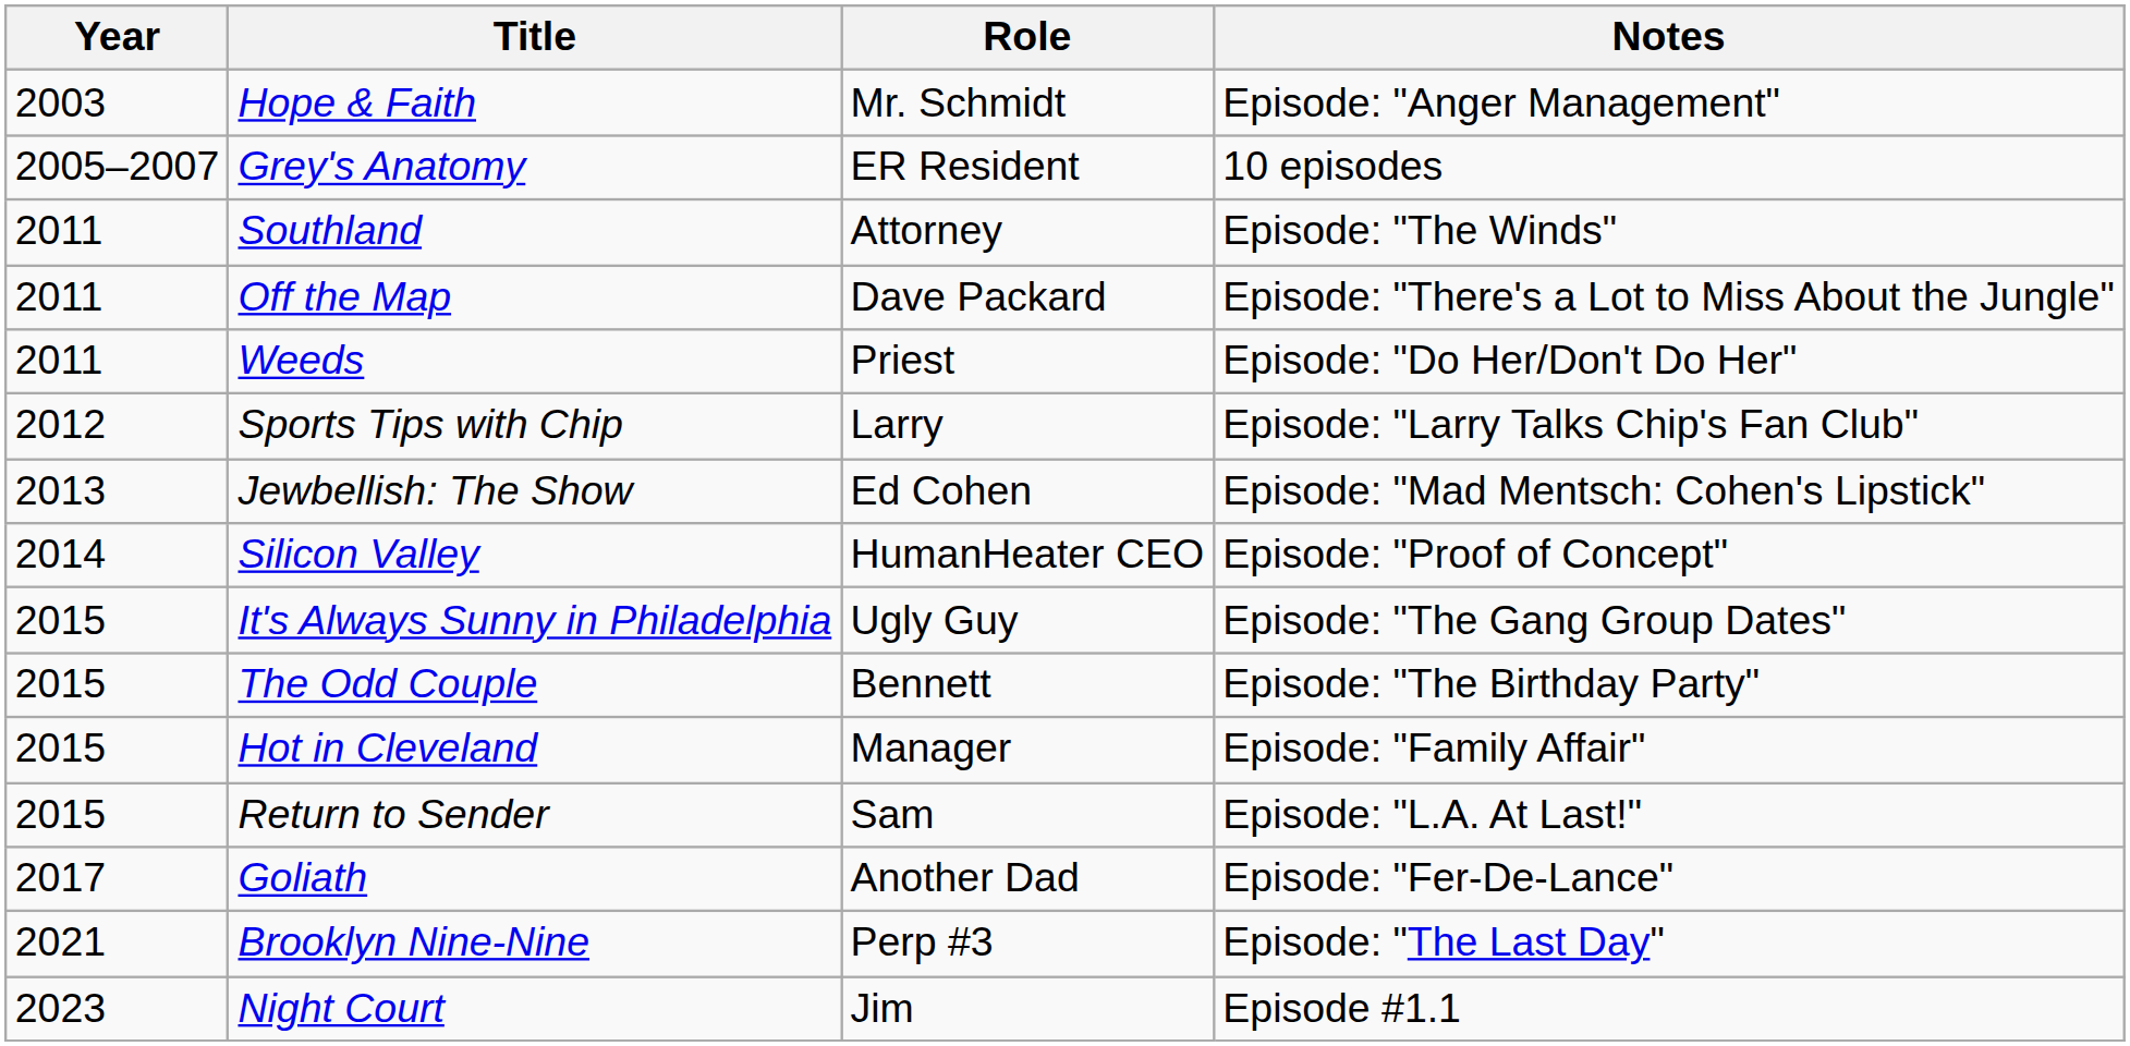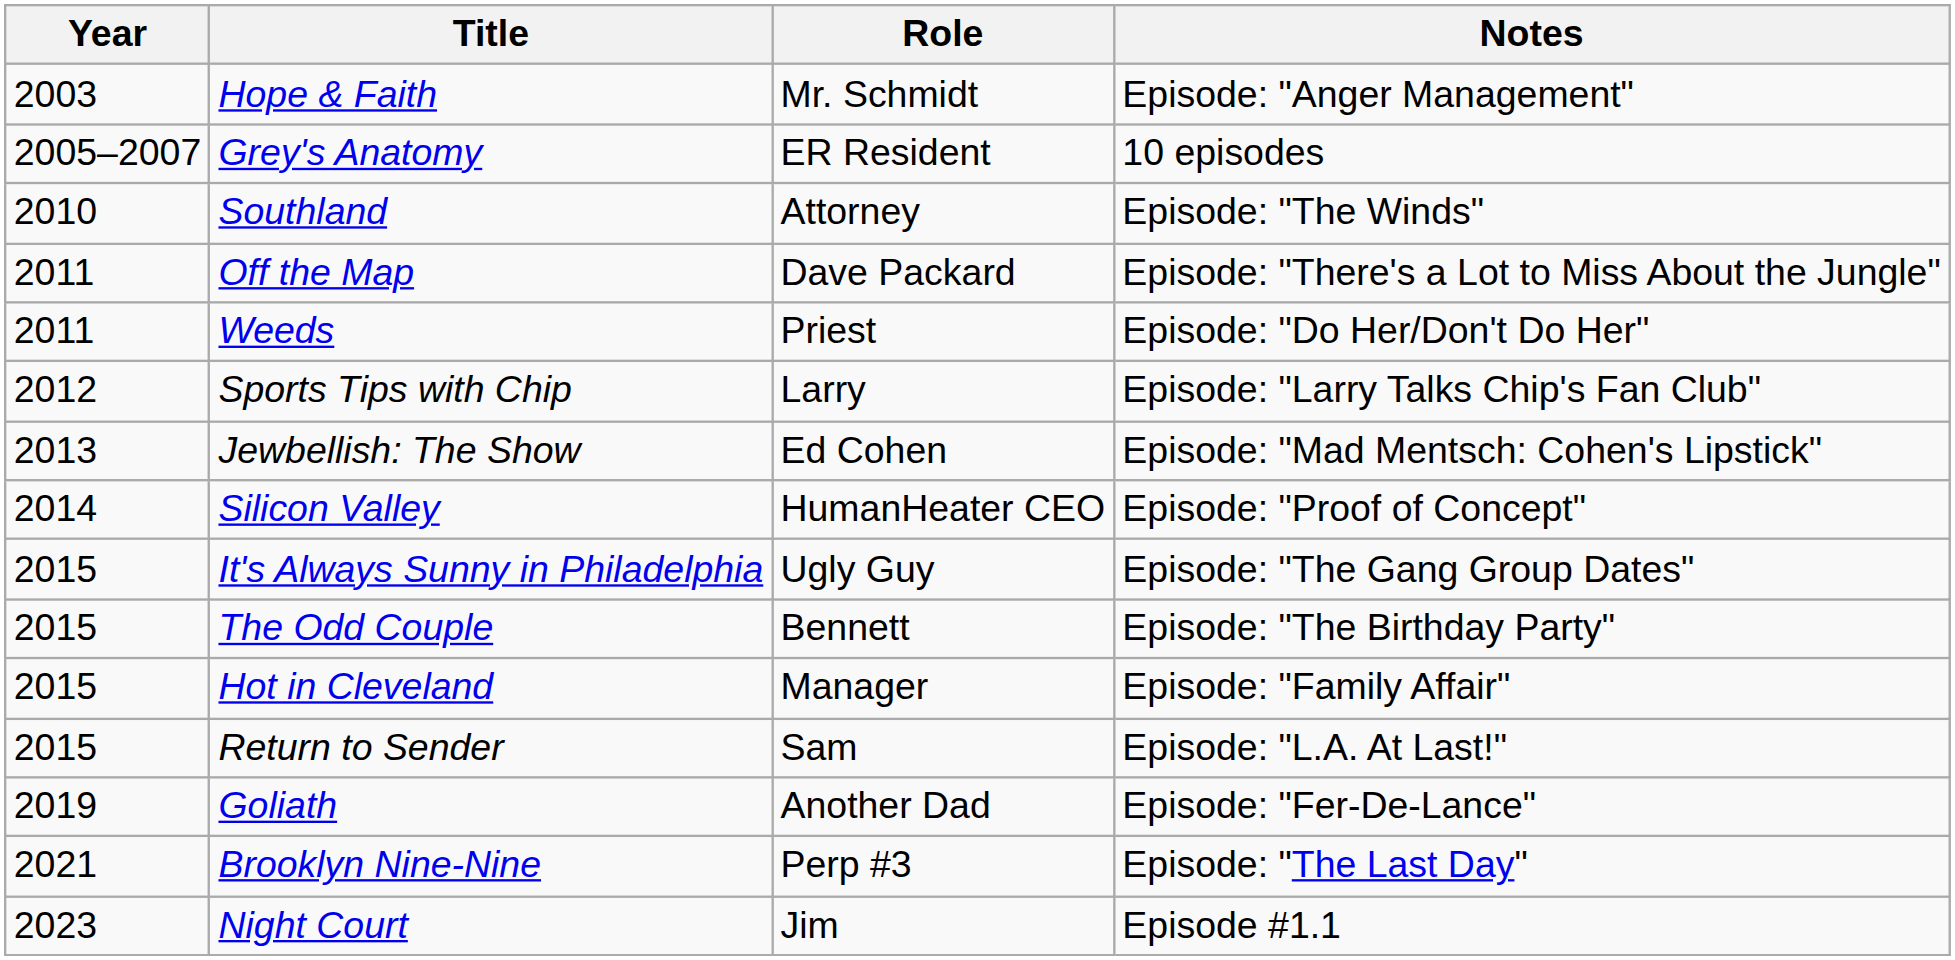 <table class="wikitable sortable">
 <tr>
 <th>Year</th>
 <th>Title</th>
 <th>Role</th>
 <th>Notes</th>
 </tr>
 <tr>
 <td>2003</td>
 <td><em><a href='#'>Hope & Faith</a></em></td>
 <td>Mr. Schmidt</td>
 <td>Episode: "Anger Management"</td>
 </tr>
 <tr>
 <td>2005–2007</td>
 <td><em><a href='#'>Grey's Anatomy</a></em></td>
 <td>ER Resident</td>
 <td>10 episodes</td>
 </tr>
 <tr>
-<td>2011</td>
+<td>2010</td>
 <td><a href='#'><em>Southland</em></a></td>
 <td>Attorney</td>
 <td>Episode: "The Winds"</td>
 </tr>
 <tr>
 <td>2011</td>
 <td><a href='#'><em>Off the Map</em></a></td>
 <td>Dave Packard</td>
 <td>Episode: "There's a Lot to Miss About the Jungle"</td>
 </tr>
 <tr>
 <td>2011</td>
 <td><a href='#'><em>Weeds</em></a></td>
 <td>Priest</td>
 <td>Episode: "Do Her/Don't Do Her"</td>
 </tr>
 <tr>
 <td>2012</td>
 <td><em>Sports Tips with Chip</em></td>
 <td>Larry</td>
 <td>Episode: "Larry Talks Chip's Fan Club"</td>
 </tr>
 <tr>
 <td>2013</td>
 <td><em>Jewbellish: The Show</em></td>
 <td>Ed Cohen</td>
 <td>Episode: "Mad Mentsch: Cohen's Lipstick"</td>
 </tr>
 <tr>
 <td>2014</td>
 <td><a href='#'><em>Silicon Valley</em></a></td>
 <td>HumanHeater CEO</td>
 <td>Episode: "Proof of Concept"</td>
 </tr>
 <tr>
 <td>2015</td>
 <td><em><a href='#'>It's Always Sunny in Philadelphia</a></em></td>
 <td>Ugly Guy</td>
 <td>Episode: "The Gang Group Dates"</td>
 </tr>
 <tr>
 <td>2015</td>
 <td><a href='#'><em>The Odd Couple</em></a></td>
 <td>Bennett</td>
 <td>Episode: "The Birthday Party"</td>
 </tr>
 <tr>
 <td>2015</td>
 <td><em><a href='#'>Hot in Cleveland</a></em></td>
 <td>Manager</td>
 <td>Episode: "Family Affair"</td>
 </tr>
 <tr>
 <td>2015</td>
 <td><em>Return to Sender</em></td>
 <td>Sam</td>
 <td>Episode: "L.A. At Last!"</td>
 </tr>
 <tr>
-<td>2017</td>
+<td>2019</td>
 <td><a href='#'><em>Goliath</em></a></td>
 <td>Another Dad</td>
 <td>Episode: "Fer-De-Lance"</td>
 </tr>
 <tr>
 <td>2021</td>
 <td><em><a href='#'>Brooklyn Nine-Nine</a></em></td>
 <td>Perp #3</td>
 <td>Episode: "<a href='#'>The Last Day</a>"</td>
 </tr>
 <tr>
 <td>2023</td>
 <td><a href='#'><em>Night Court</em></a></td>
 <td>Jim</td>
 <td>Episode #1.1</td>
 </tr>
 </table>
